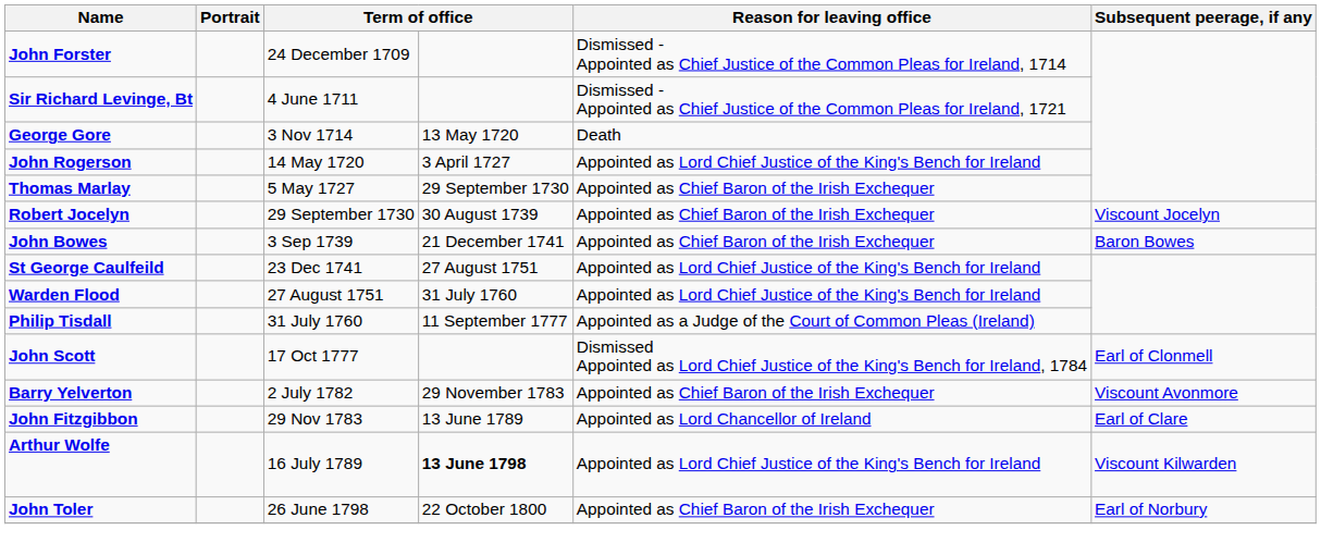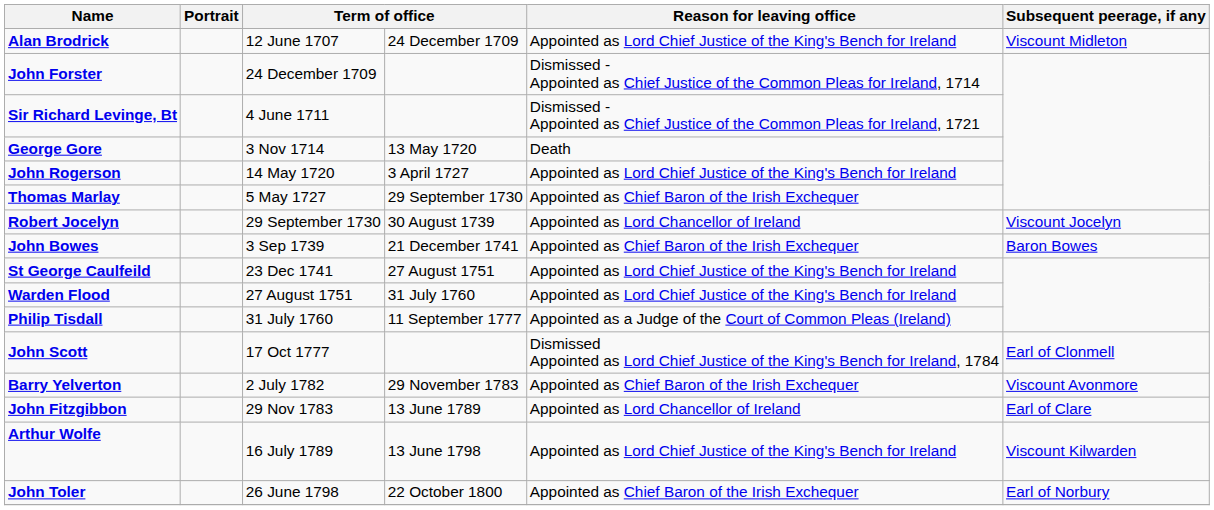 <table class="wikitable">
 <tr>
 <th>Name</th>
 <th>Portrait</th>
 <th colspan=2>Term of office</th>
 <th>Reason for leaving office</th>
 <th>Subsequent peerage, if any</th>
+</tr>
+<tr>
+<td><strong><a href='#'>Alan Brodrick</a></strong><br></td>
+<td></td>
+<td>12 June 1707</td>
+<td>24 December 1709<br></td>
+<td>Appointed as <a href='#'>Lord Chief Justice of the King's Bench for Ireland</a></td>
+<td><a href='#'>Viscount Midleton</a></td>
 </tr>
 <tr>
 <td><strong><a href='#'>John Forster</a></strong><br></td>
 <td></td>
 <td>24 December 1709</td>
 <td></td>
 <td>Dismissed - <br>Appointed as <a href='#'>Chief Justice of the Common Pleas for Ireland</a>, 1714</td>
 </tr>
 <tr>
 <td><strong><a href='#'>Sir Richard Levinge, Bt</a></strong><br></td>
 <td></td>
 <td>4 June 1711</td>
 <td></td>
 <td>Dismissed - <br>Appointed as <a href='#'>Chief Justice of the Common Pleas for Ireland</a>, 1721</td>
 </tr>
 <tr>
 <td><strong><a href='#'>George Gore</a></strong><br></td>
 <td></td>
 <td>3 Nov 1714</td>
 <td>13 May 1720<br></td>
 <td>Death</td>
 </tr>
 <tr>
 <td><strong><a href='#'>John Rogerson</a></strong><br></td>
 <td></td>
 <td>14 May 1720</td>
 <td>3 April 1727<br></td>
 <td>Appointed as <a href='#'>Lord Chief Justice of the King's Bench for Ireland</a></td>
 </tr>
 <tr>
 <td><strong><a href='#'>Thomas Marlay</a></strong><br></td>
 <td></td>
 <td>5 May 1727</td>
 <td>29 September 1730<br></td>
 <td>Appointed as <a href='#'>Chief Baron of the Irish Exchequer</a></td>
 </tr>
 <tr>
 <td><strong><a href='#'>Robert Jocelyn</a></strong><br></td>
 <td></td>
 <td>29 September 1730</td>
 <td>30 August 1739<br></td>
-<td>Appointed as <a href='#'>Chief Baron of the Irish Exchequer</a></td>
+<td>Appointed as <a href='#'>Lord Chancellor of Ireland</a></td>
 <td><a href='#'>Viscount Jocelyn</a></td>
 </tr>
 <tr>
 <td><strong><a href='#'>John Bowes</a></strong><br></td>
 <td></td>
 <td>3 Sep 1739</td>
 <td>21 December 1741<br></td>
 <td>Appointed as <a href='#'>Chief Baron of the Irish Exchequer</a></td>
 <td><a href='#'>Baron Bowes</a></td>
 </tr>
 <tr>
 <td><strong><a href='#'>St George Caulfeild</a></strong><br></td>
 <td></td>
 <td>23 Dec 1741 </td>
 <td>27 August 1751<br></td>
 <td>Appointed as <a href='#'>Lord Chief Justice of the King's Bench for Ireland</a></td>
 </tr>
 <tr>
 <td><strong><a href='#'>Warden Flood</a></strong><br></td>
 <td></td>
 <td>27 August 1751</td>
 <td>31 July 1760<br></td>
 <td>Appointed as <a href='#'>Lord Chief Justice of the King's Bench for Ireland</a></td>
 </tr>
 <tr>
 <td><strong><a href='#'>Philip Tisdall</a></strong><br></td>
 <td></td>
 <td>31 July 1760</td>
 <td>11 September 1777</td>
 <td>Appointed as a Judge of the <a href='#'>Court of Common Pleas (Ireland)</a></td>
 </tr>
 <tr>
 <td><strong><a href='#'>John Scott</a></strong><br></td>
 <td></td>
 <td>17 Oct 1777</td>
 <td></td>
 <td>Dismissed <br>Appointed as <a href='#'>Lord Chief Justice of the King's Bench for Ireland</a>, 1784</td>
 <td><a href='#'>Earl of Clonmell</a></td>
 </tr>
 <tr>
 <td><strong><a href='#'>Barry Yelverton</a></strong><br></td>
 <td></td>
 <td>2 July 1782</td>
 <td>29 November 1783<br></td>
 <td>Appointed as <a href='#'>Chief Baron of the Irish Exchequer</a></td>
 <td><a href='#'>Viscount Avonmore</a></td>
 </tr>
 <tr>
 <td><strong><a href='#'>John Fitzgibbon</a></strong><br></td>
 <td></td>
 <td>29 Nov 1783</td>
 <td>13 June 1789<br></td>
 <td>Appointed as <a href='#'>Lord Chancellor of Ireland</a></td>
 <td><a href='#'>Earl of Clare</a></td>
 </tr>
 <tr>
 <td><strong><a href='#'>Arthur Wolfe</a></strong><br><br><br></td>
 <td></td>
 <td>16 July 1789</td>
-<td><strong>13 June 1798<br></strong></td>
+<td>13 June 1798<br></td>
 <td>Appointed as <a href='#'>Lord Chief Justice of the King's Bench for Ireland</a></td>
 <td><a href='#'>Viscount Kilwarden</a></td>
 </tr>
 <tr>
 <td><strong><a href='#'>John Toler</a></strong><br></td>
 <td></td>
 <td>26 June 1798</td>
 <td>22 October 1800<br></td>
 <td>Appointed as <a href='#'>Chief Baron of the Irish Exchequer</a></td>
 <td><a href='#'>Earl of Norbury</a></td>
 </tr>
 <tr>
 </tr>
 </table>
